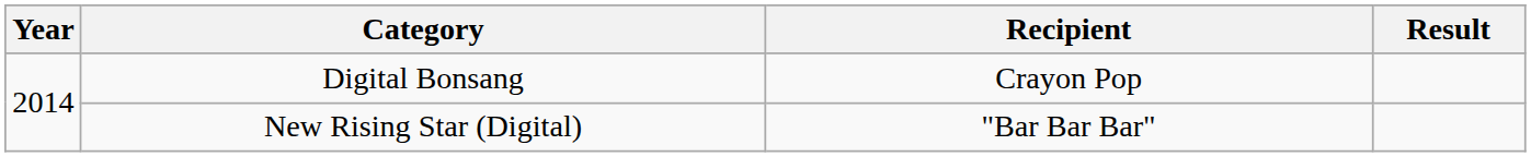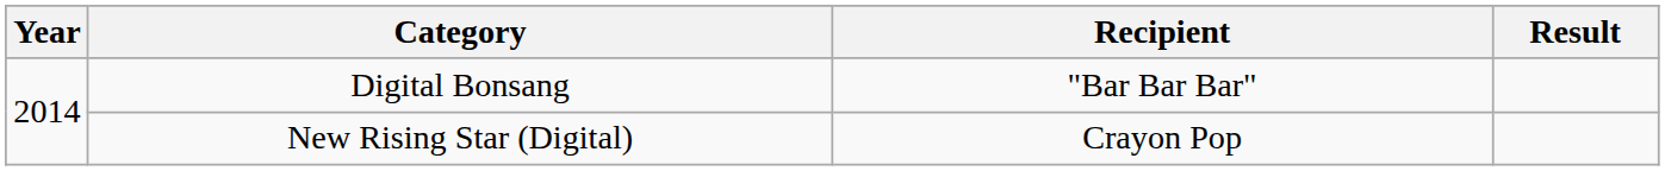 <table class="wikitable" style="text-align:center">
 <tr>
 <th width="5%">Year</th>
 <th width="45%">Category</th>
 <th width="40%">Recipient</th>
 <th width="10%">Result</th>
 </tr>
 <tr>
 <td rowspan="2">2014</td>
 <td>Digital Bonsang</td>
-<td>Crayon Pop</td>
+<td>"Bar Bar Bar"</td>
 <td></td>
 </tr>
 <tr>
 <td>New Rising Star (Digital)</td>
-<td>"Bar Bar Bar"</td>
+<td>Crayon Pop</td>
 <td></td>
 </tr>
 </table>
